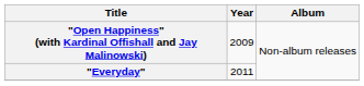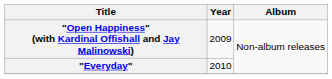 <table class="wikitable plainrowheaders" style="text-align:center;" border="1">
 <tr>
 <th scope="col" style="width:20em;">Title</th>
 <th scope="col">Year</th>
 <th scope="col">Album</th>
 </tr>
 <tr>
 <th scope="row">"<a href='#'>Open Happiness</a>"<br><span>(with <a href='#'>Kardinal Offishall</a> and <a href='#'>Jay Malinowski</a>)</span></th>
 <td>2009</td>
 <td rowspan="2">Non-album releases</td>
 </tr>
 <tr>
 <th scope="row">"<a href='#'>Everyday</a>"</th>
-<td>2011</td>
+<td>2010</td>
 </tr>
 <tr>
 </tr>
 </table>
